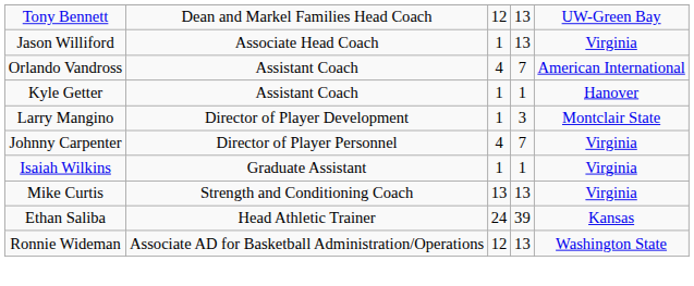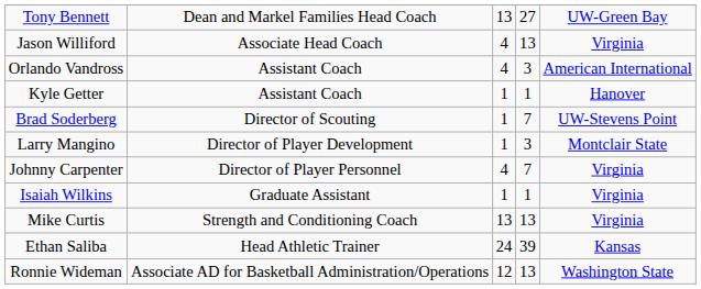 <table class="wikitable sortable" style="text-align: center">
 <tr align=center>
 </tr>
 <tr>
 <td><a href='#'>Tony Bennett</a></td>
 <td>Dean and Markel Families Head Coach</td>
-<td>12</td>
 <td>13</td>
+<td>27</td>
 <td><a href='#'>UW-Green Bay</a></td>
 </tr>
 <tr>
 <td>Jason Williford</td>
 <td>Associate Head Coach</td>
-<td>1</td>
+<td>4</td>
 <td>13</td>
 <td><a href='#'>Virginia</a></td>
 </tr>
 <tr>
 <td>Orlando Vandross</td>
 <td>Assistant Coach</td>
 <td>4</td>
-<td>7</td>
+<td>3</td>
 <td><a href='#'>American International</a></td>
 </tr>
 <tr>
 <td>Kyle Getter</td>
 <td>Assistant Coach</td>
 <td>1</td>
 <td>1</td>
 <td><a href='#'>Hanover</a></td>
+</tr>
+<tr>
+<td><a href='#'>Brad Soderberg</a></td>
+<td>Director of Scouting</td>
+<td>1</td>
+<td>7</td>
+<td><a href='#'>UW-Stevens Point</a></td>
 </tr>
 <tr>
 <td>Larry Mangino</td>
 <td>Director of Player Development</td>
 <td>1</td>
 <td>3</td>
 <td><a href='#'>Montclair State</a></td>
 </tr>
 <tr>
 <td>Johnny Carpenter</td>
 <td>Director of Player Personnel</td>
 <td>4</td>
 <td>7</td>
 <td><a href='#'>Virginia</a></td>
 </tr>
 <tr>
 <td><a href='#'>Isaiah Wilkins</a></td>
 <td>Graduate Assistant</td>
 <td>1</td>
 <td>1</td>
 <td><a href='#'>Virginia</a></td>
 </tr>
 <tr>
 <td>Mike Curtis</td>
 <td>Strength and Conditioning Coach</td>
 <td>13</td>
 <td>13</td>
 <td><a href='#'>Virginia</a></td>
 </tr>
 <tr>
 <td>Ethan Saliba</td>
 <td>Head Athletic Trainer</td>
 <td>24</td>
 <td>39</td>
 <td><a href='#'>Kansas</a></td>
 </tr>
 <tr>
 <td>Ronnie Wideman</td>
 <td>Associate AD for Basketball Administration/Operations</td>
 <td>12</td>
 <td>13</td>
 <td><a href='#'>Washington State</a></td>
 </tr>
 </table>
